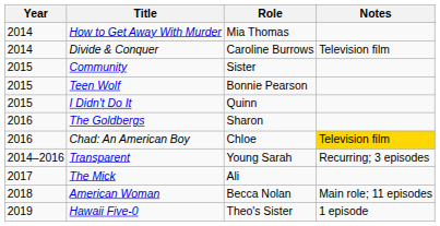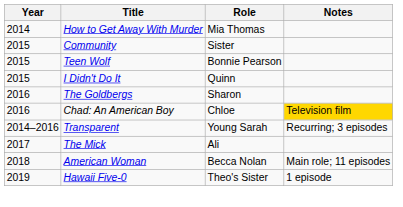 <table class="wikitable">
 <tr>
 <th>Year</th>
 <th>Title</th>
 <th>Role</th>
 <th>Notes</th>
 </tr>
 <tr>
 <td>2014</td>
 <td><em><a href='#'>How to Get Away With Murder</a></em></td>
 <td>Mia Thomas</td>
 <td></td>
-</tr>
-<tr>
-<td>2014</td>
-<td><em>Divide & Conquer</em></td>
-<td>Caroline Burrows</td>
-<td>Television film</td>
 </tr>
 <tr>
 <td>2015</td>
 <td><em><a href='#'>Community</a></em></td>
 <td>Sister</td>
 <td></td>
 </tr>
 <tr>
 <td>2015</td>
 <td><em><a href='#'>Teen Wolf</a></em></td>
 <td>Bonnie Pearson</td>
 <td></td>
 </tr>
 <tr>
 <td>2015</td>
 <td><em><a href='#'>I Didn't Do It</a></em></td>
 <td>Quinn</td>
 <td></td>
 </tr>
 <tr>
 <td>2016</td>
 <td><em><a href='#'>The Goldbergs</a></em></td>
 <td>Sharon</td>
 <td></td>
 </tr>
 <tr>
 <td>2016</td>
 <td><em>Chad: An American Boy</em></td>
 <td>Chloe</td>
 <td style="background: gold;">Television film</td>
 </tr>
 <tr>
 <td>2014–2016</td>
 <td><em><a href='#'>Transparent</a></em></td>
 <td>Young Sarah</td>
 <td>Recurring; 3 episodes</td>
 </tr>
 <tr>
 <td>2017</td>
 <td><em><a href='#'>The Mick</a></em></td>
 <td>Ali</td>
 <td></td>
 </tr>
 <tr>
 <td>2018</td>
 <td><em><a href='#'>American Woman</a></em></td>
 <td>Becca Nolan</td>
 <td>Main role; 11 episodes</td>
 </tr>
 <tr>
 <td>2019</td>
 <td><em><a href='#'> Hawaii Five-0</a></em></td>
 <td>Theo's Sister</td>
 <td>1 episode</td>
 </tr>
 </table>
